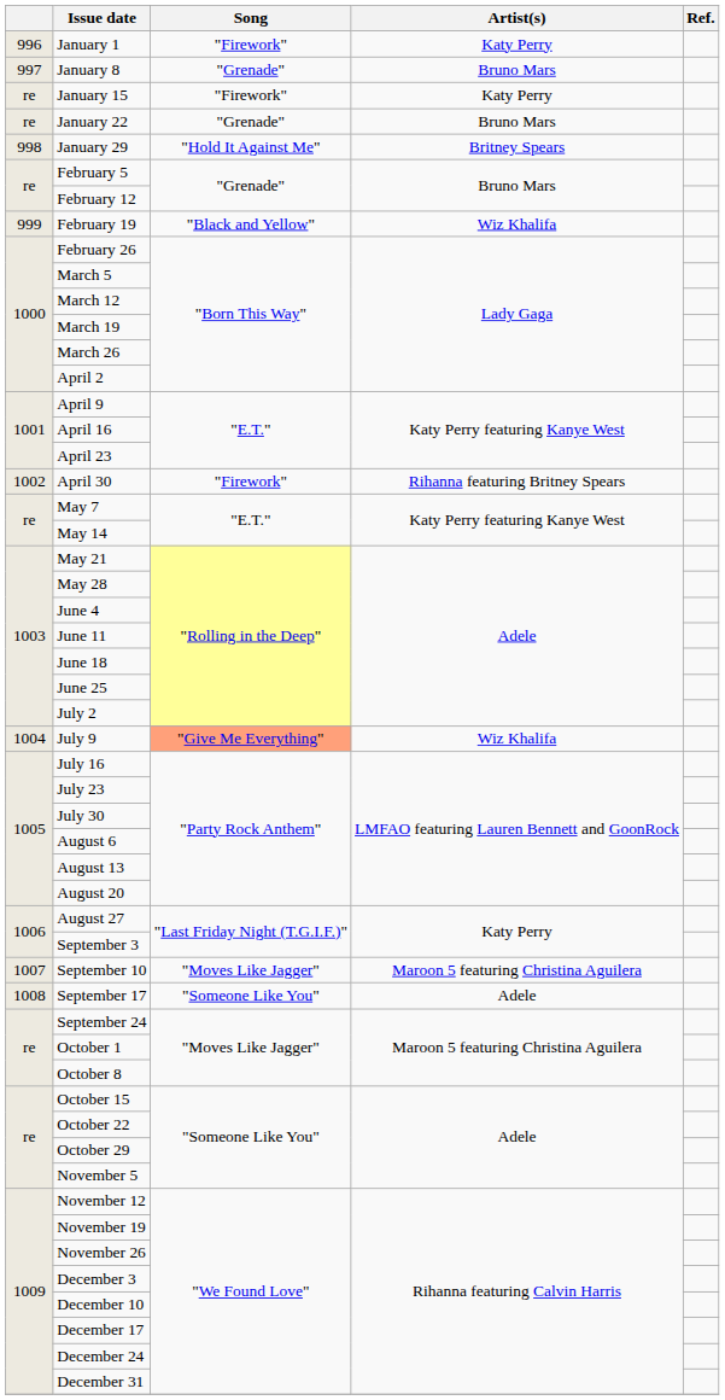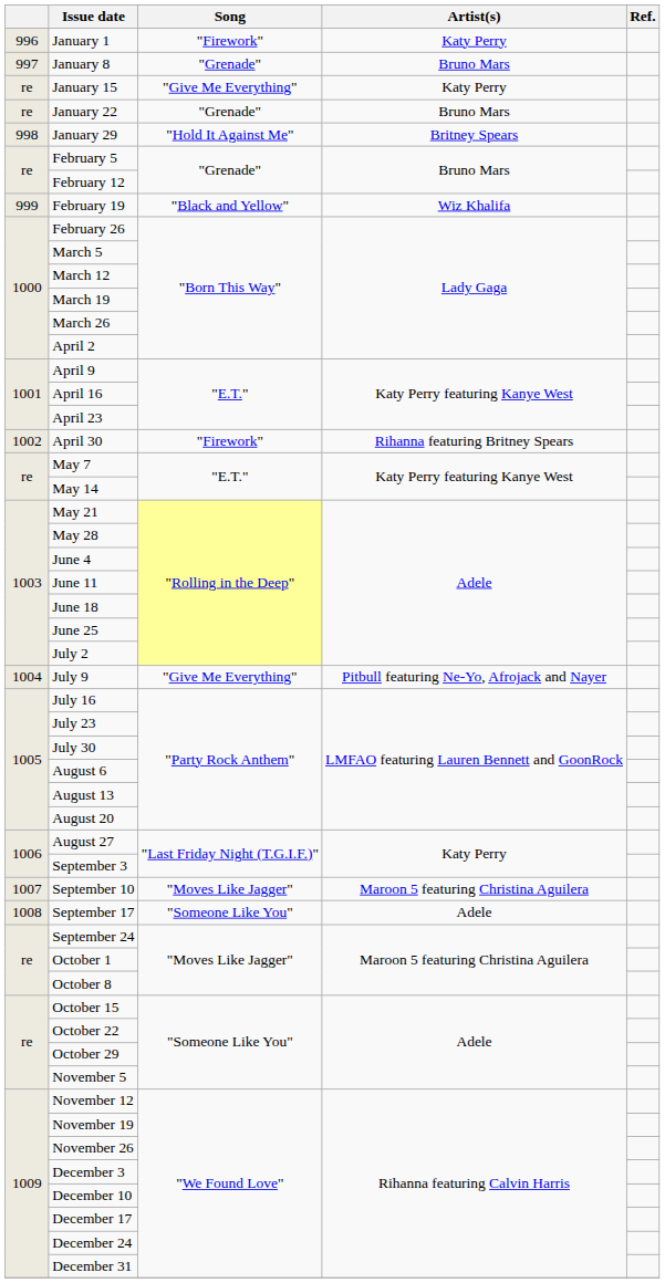 <table class="wikitable">
 <tr>
 <th width=40></th>
 <th style="text-align: center;">Issue date</th>
 <th style="text-align: center;">Song</th>
 <th style="text-align: center;">Artist(s)</th>
 <th style="text-align: center;">Ref.</th>
 </tr>
 <tr>
 <td bgcolor=#EDEAE0 align=center>996</td>
 <td>January 1</td>
 <td style="text-align: center;">"<a href='#'>Firework</a>"</td>
 <td style="text-align: center;"><a href='#'>Katy Perry</a></td>
 <td style="text-align: center;"></td>
 </tr>
 <tr>
 <td bgcolor=#EDEAE0 align=center>997</td>
 <td>January 8</td>
 <td style="text-align: center;">"<a href='#'>Grenade</a>"</td>
 <td style="text-align: center;"><a href='#'>Bruno Mars</a></td>
 <td style="text-align: center;"></td>
 </tr>
 <tr>
 <td bgcolor=#EDEAE0 align=center>re</td>
 <td>January 15</td>
-<td style="text-align: center;">"Firework"</td>
+<td style="text-align: center;">"<a href='#'>Give Me Everything</a>"</td>
 <td style="text-align: center;">Katy Perry</td>
 <td style="text-align: center;"></td>
 </tr>
 <tr>
 <td bgcolor=#EDEAE0 align=center>re</td>
 <td>January 22</td>
 <td style="text-align: center;">"Grenade"</td>
 <td style="text-align: center;">Bruno Mars</td>
 <td style="text-align: center;"></td>
 </tr>
 <tr>
 <td bgcolor=#EDEAE0 align=center>998</td>
 <td>January 29</td>
 <td style="text-align: center;">"<a href='#'>Hold It Against Me</a>"</td>
 <td style="text-align: center;"><a href='#'>Britney Spears</a></td>
 <td style="text-align: center;"></td>
 </tr>
 <tr>
 <td bgcolor=#EDEAE0 align=center rowspan=2>re</td>
 <td>February 5</td>
 <td style="text-align: center;" rowspan="2">"Grenade"</td>
 <td style="text-align: center;" rowspan="2">Bruno Mars</td>
 <td style="text-align: center;"></td>
 </tr>
 <tr>
 <td>February 12</td>
 <td style="text-align: center;"></td>
 </tr>
 <tr>
 <td bgcolor=#EDEAE0 align=center>999</td>
 <td>February 19</td>
 <td style="text-align: center;">"<a href='#'>Black and Yellow</a>"</td>
 <td style="text-align: center;"><a href='#'>Wiz Khalifa</a></td>
 <td style="text-align: center;"></td>
 </tr>
 <tr>
 <td bgcolor=#EDEAE0 align=center rowspan=6>1000</td>
 <td>February 26</td>
 <td style="text-align: center;" rowspan="6">"<a href='#'>Born This Way</a>"</td>
 <td style="text-align: center;" rowspan="6"><a href='#'>Lady Gaga</a></td>
 <td style="text-align: center;"></td>
 </tr>
 <tr>
 <td>March 5</td>
 <td style="text-align: center;"></td>
 </tr>
 <tr>
 <td>March 12</td>
 <td style="text-align: center;"></td>
 </tr>
 <tr>
 <td>March 19</td>
 <td style="text-align: center;"></td>
 </tr>
 <tr>
 <td>March 26</td>
 <td style="text-align: center;"></td>
 </tr>
 <tr>
 <td>April 2</td>
 <td style="text-align: center;"></td>
 </tr>
 <tr>
 <td bgcolor=#EDEAE0 align=center rowspan=3>1001</td>
 <td>April 9</td>
 <td style="text-align: center;" rowspan="3">"<a href='#'>E.T.</a>"</td>
 <td style="text-align: center;" rowspan="3">Katy Perry featuring <a href='#'>Kanye West</a></td>
 <td style="text-align: center;"></td>
 </tr>
 <tr>
 <td>April 16</td>
 <td style="text-align: center;"></td>
 </tr>
 <tr>
 <td>April 23</td>
 <td style="text-align: center;"></td>
 </tr>
 <tr>
 <td bgcolor=#EDEAE0 align=center>1002</td>
 <td>April 30</td>
 <td style="text-align: center;">"<a href='#'>Firework</a>"</td>
 <td style="text-align: center;"><a href='#'>Rihanna</a> featuring Britney Spears</td>
 <td style="text-align: center;"></td>
 </tr>
 <tr>
 <td bgcolor=#EDEAE0 align=center rowspan=2>re</td>
 <td>May 7</td>
 <td style="text-align: center;" rowspan="2">"E.T."</td>
 <td style="text-align: center;" rowspan="2">Katy Perry featuring Kanye West</td>
 <td style="text-align: center;"></td>
 </tr>
 <tr>
 <td>May 14</td>
 <td style="text-align: center;"></td>
 </tr>
 <tr>
 <td bgcolor=#EDEAE0 align=center rowspan=7>1003</td>
 <td>May 21</td>
 <td bgcolor=#FFFF99 style="text-align: center;" rowspan="7">"<a href='#'>Rolling in the Deep</a>"</td>
 <td style="text-align: center;" rowspan="7"><a href='#'>Adele</a></td>
 <td style="text-align: center;"></td>
 </tr>
 <tr>
 <td>May 28</td>
 <td style="text-align: center;"></td>
 </tr>
 <tr>
 <td>June 4</td>
 <td style="text-align: center;"></td>
 </tr>
 <tr>
 <td>June 11</td>
 <td style="text-align: center;"></td>
 </tr>
 <tr>
 <td>June 18</td>
 <td style="text-align: center;"></td>
 </tr>
 <tr>
 <td>June 25</td>
 <td style="text-align: center;"></td>
 </tr>
 <tr>
 <td>July 2</td>
 <td style="text-align: center;"></td>
 </tr>
 <tr>
 <td bgcolor=#EDEAE0 align=center>1004</td>
 <td>July 9</td>
-<td style="background: lightsalmon; text-align: center;">"<a href='#'>Give Me Everything</a>"</td>
-<td style="text-align: center;"><a href='#'>Wiz Khalifa</a></td>
+<td style="text-align: center;">"<a href='#'>Give Me Everything</a>"</td>
+<td style="text-align: center;"><a href='#'>Pitbull</a> featuring <a href='#'>Ne-Yo</a>, <a href='#'>Afrojack</a> and <a href='#'>Nayer</a></td>
 <td style="text-align: center;"></td>
 </tr>
 <tr>
 <td bgcolor=#EDEAE0 align=center rowspan=6>1005</td>
 <td>July 16</td>
 <td style="text-align: center;" rowspan="6">"<a href='#'>Party Rock Anthem</a>"</td>
 <td style="text-align: center;" rowspan="6"><a href='#'>LMFAO</a> featuring <a href='#'>Lauren Bennett</a> and <a href='#'>GoonRock</a></td>
 <td style="text-align: center;"></td>
 </tr>
 <tr>
 <td>July 23</td>
 <td style="text-align: center;"></td>
 </tr>
 <tr>
 <td>July 30</td>
 <td style="text-align: center;"></td>
 </tr>
 <tr>
 <td>August 6</td>
 <td style="text-align: center;"></td>
 </tr>
 <tr>
 <td>August 13</td>
 <td style="text-align: center;"></td>
 </tr>
 <tr>
 <td>August 20</td>
 <td style="text-align: center;"></td>
 </tr>
 <tr>
 <td bgcolor=#EDEAE0 align=center rowspan=2>1006</td>
 <td>August 27</td>
 <td style="text-align: center;" rowspan="2">"<a href='#'>Last Friday Night (T.G.I.F.)</a>"</td>
 <td style="text-align: center;" rowspan="2">Katy Perry</td>
 <td style="text-align: center;"></td>
 </tr>
 <tr>
 <td>September 3</td>
 <td style="text-align: center;"></td>
 </tr>
 <tr>
 <td bgcolor=#EDEAE0 align=center>1007</td>
 <td>September 10</td>
 <td style="text-align: center;">"<a href='#'>Moves Like Jagger</a>"</td>
 <td style="text-align: center;"><a href='#'>Maroon 5</a> featuring <a href='#'>Christina Aguilera</a></td>
 <td style="text-align: center;"></td>
 </tr>
 <tr>
 <td bgcolor=#EDEAE0 align=center>1008</td>
 <td>September 17</td>
 <td style="text-align: center;">"<a href='#'>Someone Like You</a>"</td>
 <td style="text-align: center;">Adele</td>
 <td style="text-align: center;"></td>
 </tr>
 <tr>
 <td bgcolor=#EDEAE0 align=center rowspan=3>re</td>
 <td>September 24</td>
 <td style="text-align: center;" rowspan="3">"Moves Like Jagger"</td>
 <td style="text-align: center;" rowspan="3">Maroon 5 featuring Christina Aguilera</td>
 <td style="text-align: center;"></td>
 </tr>
 <tr>
 <td>October 1</td>
 <td style="text-align: center;"></td>
 </tr>
 <tr>
 <td>October 8</td>
 <td style="text-align: center;"></td>
 </tr>
 <tr>
 <td bgcolor=#EDEAE0 align=center rowspan=4>re</td>
 <td>October 15</td>
 <td style="text-align: center;" rowspan="4">"Someone Like You"</td>
 <td style="text-align: center;" rowspan="4">Adele</td>
 <td style="text-align: center;"></td>
 </tr>
 <tr>
 <td>October 22</td>
 <td style="text-align: center;"></td>
 </tr>
 <tr>
 <td>October 29</td>
 <td style="text-align: center;"></td>
 </tr>
 <tr>
 <td>November 5</td>
 <td style="text-align: center;"></td>
 </tr>
 <tr>
 <td bgcolor=#EDEAE0 align=center rowspan=8>1009</td>
 <td>November 12</td>
 <td style="text-align: center;" rowspan="8">"<a href='#'>We Found Love</a>"</td>
 <td style="text-align: center;" rowspan="8">Rihanna featuring <a href='#'>Calvin Harris</a></td>
 <td style="text-align: center;"></td>
 </tr>
 <tr>
 <td>November 19</td>
 <td style="text-align: center;"></td>
 </tr>
 <tr>
 <td>November 26</td>
 <td style="text-align: center;"></td>
 </tr>
 <tr>
 <td>December 3</td>
 <td style="text-align: center;"></td>
 </tr>
 <tr>
 <td>December 10</td>
 <td style="text-align: center;"></td>
 </tr>
 <tr>
 <td>December 17</td>
 <td style="text-align: center;"></td>
 </tr>
 <tr>
 <td>December 24</td>
 <td style="text-align: center;"></td>
 </tr>
 <tr>
 <td>December 31</td>
 <td style="text-align: center;"></td>
 </tr>
 <tr>
 </tr>
 </table>
